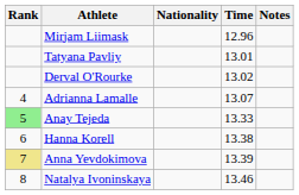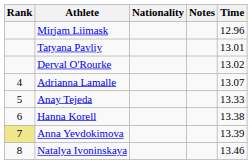 <table class="wikitable sortable" style="text-align:center">
 <tr>
 <th>Rank</th>
 <th>Athlete</th>
 <th>Nationality</th>
+<th>Notes</th>
 <th>Time</th>
-<th>Notes</th>
 </tr>
 <tr>
 <td></td>
 <td align="left"><a href='#'>Mirjam Liimask</a></td>
 <td align=left></td>
+<td></td>
 <td>12.96</td>
-<td></td>
 </tr>
 <tr>
 <td></td>
 <td align="left"><a href='#'>Tatyana Pavliy</a></td>
 <td align=left></td>
+<td></td>
 <td>13.01</td>
-<td></td>
 </tr>
 <tr>
 <td></td>
 <td align="left"><a href='#'>Derval O'Rourke</a></td>
 <td align=left></td>
+<td></td>
 <td>13.02</td>
-<td></td>
 </tr>
 <tr>
 <td>4</td>
 <td align="left"><a href='#'>Adrianna Lamalle</a></td>
 <td align=left></td>
+<td></td>
 <td>13.07</td>
-<td></td>
 </tr>
 <tr>
-<td style="background: lightgreen;">5</td>
+<td>5</td>
 <td align="left"><a href='#'>Anay Tejeda</a></td>
 <td align=left></td>
+<td></td>
 <td>13.33</td>
-<td></td>
 </tr>
 <tr>
 <td>6</td>
 <td align="left"><a href='#'>Hanna Korell</a></td>
 <td align=left></td>
+<td></td>
 <td>13.38</td>
-<td></td>
 </tr>
 <tr>
 <td style="background: khaki;">7</td>
 <td align="left"><a href='#'>Anna Yevdokimova</a></td>
 <td align=left></td>
+<td></td>
 <td>13.39</td>
-<td></td>
 </tr>
 <tr>
 <td>8</td>
 <td align="left"><a href='#'>Natalya Ivoninskaya</a></td>
 <td align=left></td>
+<td></td>
 <td>13.46</td>
-<td></td>
 </tr>
 </table>
